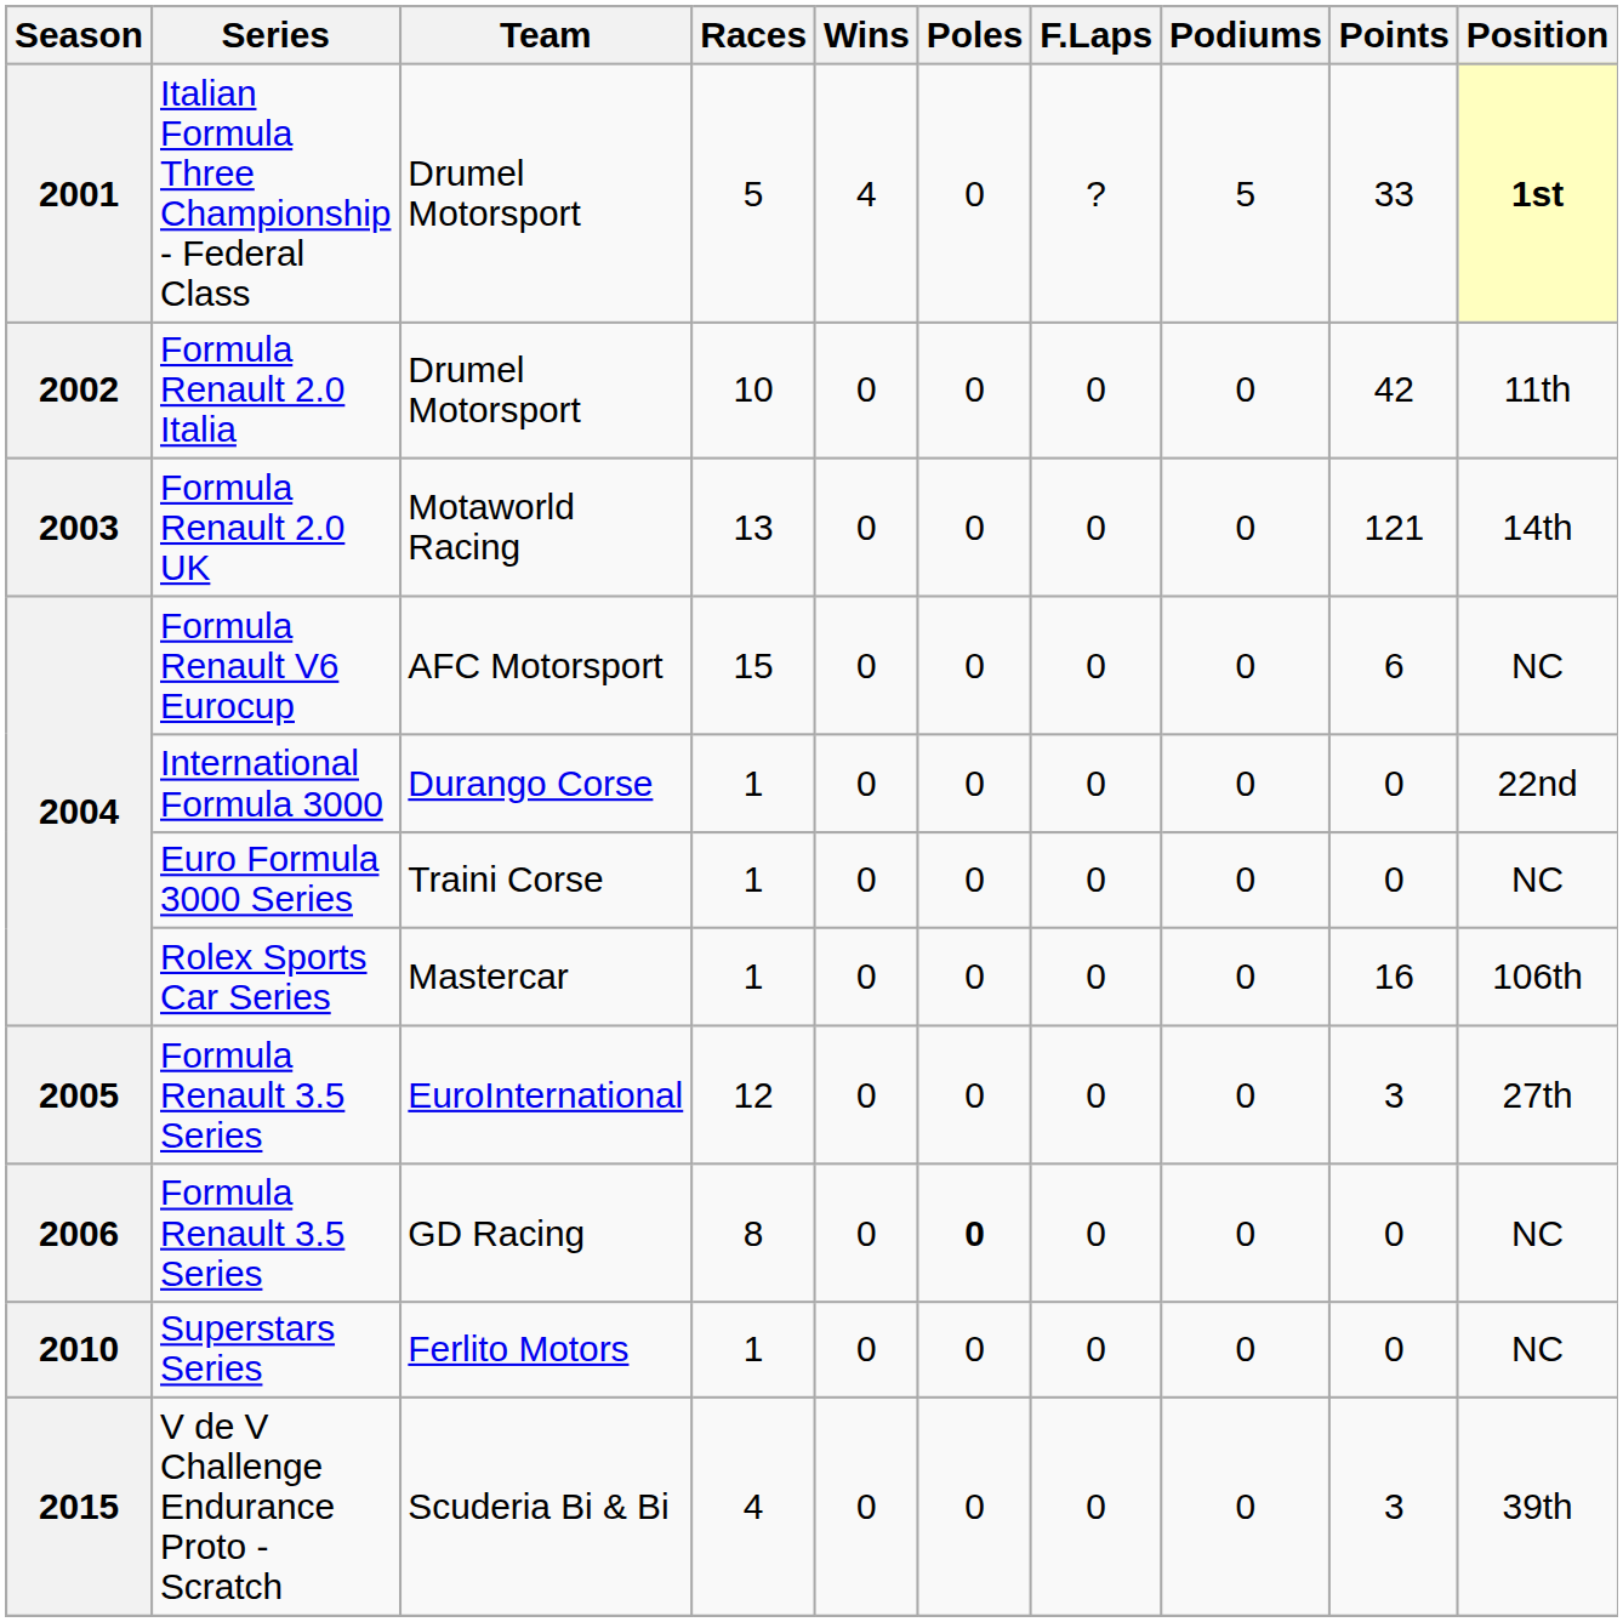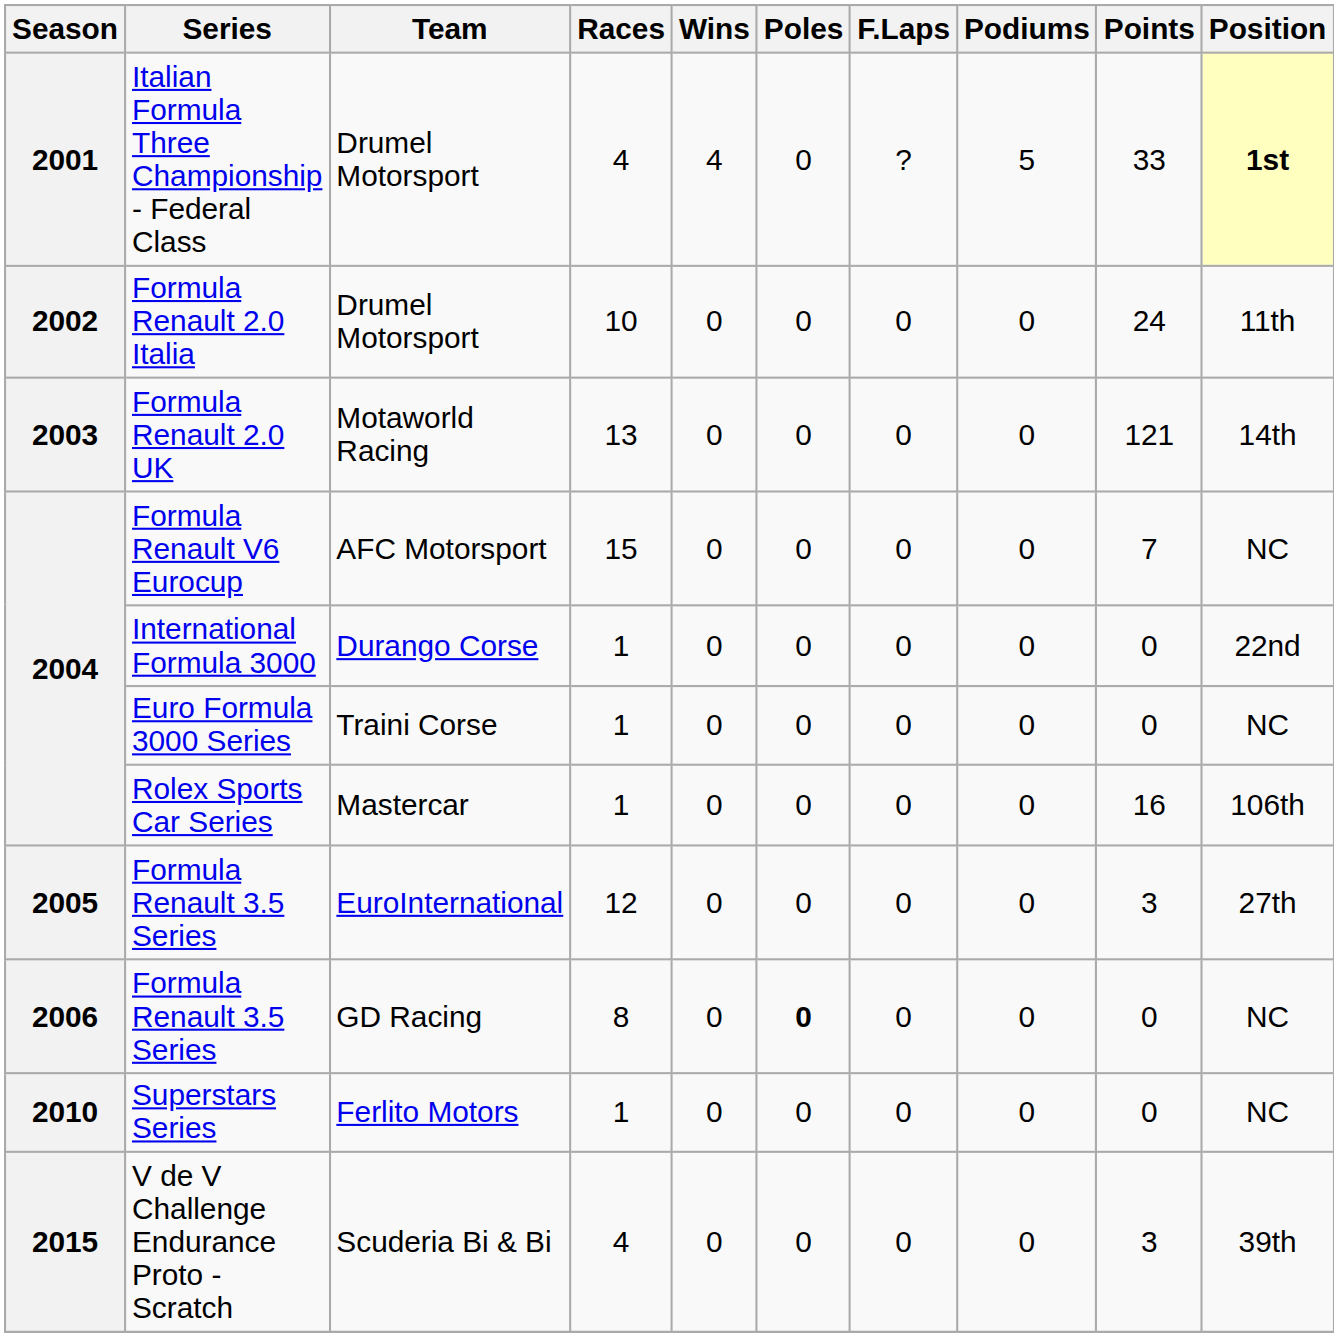 <table class="wikitable" style="font-size: 90%; text-align:center">
 <tr>
 <th>Season</th>
 <th>Series</th>
 <th>Team</th>
 <th>Races</th>
 <th>Wins</th>
 <th>Poles</th>
 <th>F.Laps</th>
 <th>Podiums</th>
 <th>Points</th>
 <th>Position</th>
 </tr>
 <tr>
 <th>2001</th>
 <td align=left><a href='#'>Italian Formula Three Championship</a> - Federal Class</td>
 <td align=left>Drumel Motorsport</td>
-<td>5</td>
+<td>4</td>
 <td>4</td>
 <td>0</td>
 <td>?</td>
 <td>5</td>
 <td>33</td>
 <td style="background:#FFFFBF;"><strong>1st</strong></td>
 </tr>
 <tr>
 <th>2002</th>
 <td align=left><a href='#'>Formula Renault 2.0 Italia</a></td>
 <td align=left>Drumel Motorsport</td>
 <td>10</td>
 <td>0</td>
 <td>0</td>
 <td>0</td>
 <td>0</td>
-<td>42</td>
+<td>24</td>
 <td>11th</td>
 </tr>
 <tr>
 <th>2003</th>
 <td align=left><a href='#'>Formula Renault 2.0 UK</a></td>
 <td align=left>Motaworld Racing</td>
 <td>13</td>
 <td>0</td>
 <td>0</td>
 <td>0</td>
 <td>0</td>
 <td>121</td>
 <td>14th</td>
 </tr>
 <tr>
 <th rowspan=4>2004</th>
 <td align=left><a href='#'>Formula Renault V6 Eurocup</a></td>
 <td align=left>AFC Motorsport</td>
 <td>15</td>
 <td>0</td>
 <td>0</td>
 <td>0</td>
 <td>0</td>
-<td>6</td>
+<td>7</td>
 <td>NC</td>
 </tr>
 <tr>
 <td align=left><a href='#'>International Formula 3000</a></td>
 <td align=left><a href='#'>Durango Corse</a></td>
 <td>1</td>
 <td>0</td>
 <td>0</td>
 <td>0</td>
 <td>0</td>
 <td>0</td>
 <td>22nd</td>
 </tr>
 <tr>
 <td align=left><a href='#'>Euro Formula 3000 Series</a></td>
 <td align=left>Traini Corse</td>
 <td>1</td>
 <td>0</td>
 <td>0</td>
 <td>0</td>
 <td>0</td>
 <td>0</td>
 <td>NC</td>
 </tr>
 <tr>
 <td align=left><a href='#'>Rolex Sports Car Series</a></td>
 <td align=left>Mastercar</td>
 <td>1</td>
 <td>0</td>
 <td>0</td>
 <td>0</td>
 <td>0</td>
 <td>16</td>
 <td>106th</td>
 </tr>
 <tr>
 <th>2005</th>
 <td align=left><a href='#'>Formula Renault 3.5 Series</a></td>
 <td align=left><a href='#'>EuroInternational</a></td>
 <td>12</td>
 <td>0</td>
 <td>0</td>
 <td>0</td>
 <td>0</td>
 <td>3</td>
 <td>27th</td>
 </tr>
 <tr>
 <th>2006</th>
 <td align=left><a href='#'>Formula Renault 3.5 Series</a></td>
 <td align=left>GD Racing</td>
 <td>8</td>
 <td>0</td>
 <td><strong>0</strong></td>
 <td>0</td>
 <td>0</td>
 <td>0</td>
 <td>NC</td>
 </tr>
 <tr>
 <th>2010</th>
 <td align=left><a href='#'>Superstars Series</a></td>
 <td align=left><a href='#'>Ferlito Motors</a></td>
 <td>1</td>
 <td>0</td>
 <td>0</td>
 <td>0</td>
 <td>0</td>
 <td>0</td>
 <td>NC</td>
 </tr>
 <tr>
 <th>2015</th>
 <td align=left>V de V Challenge Endurance Proto - Scratch</td>
 <td align=left>Scuderia Bi & Bi</td>
 <td>4</td>
 <td>0</td>
 <td>0</td>
 <td>0</td>
 <td>0</td>
 <td>3</td>
 <td>39th</td>
 </tr>
 <tr>
 </tr>
 </table>
